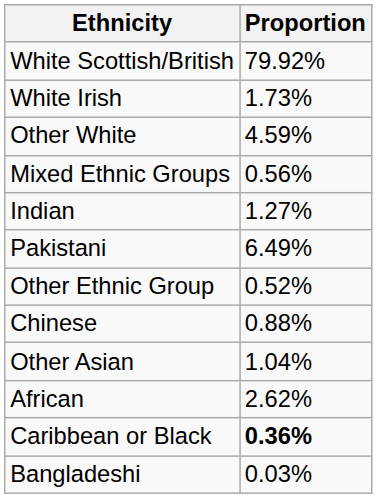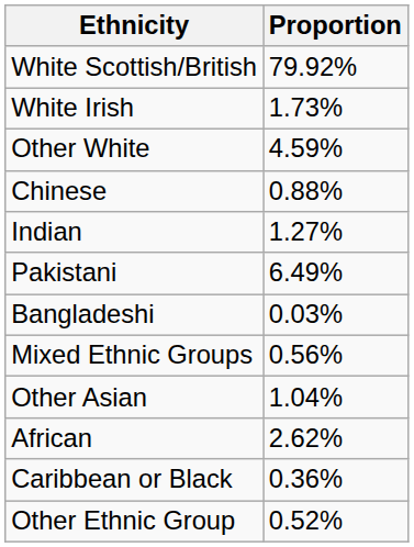 <table class="wikitable">
 <tr>
 <th>Ethnicity</th>
 <th>Proportion</th>
 </tr>
 <tr>
 <td>White Scottish/British</td>
 <td>79.92%</td>
 </tr>
 <tr>
 <td>White Irish</td>
 <td>1.73%</td>
 </tr>
 <tr>
 <td>Other White</td>
 <td>4.59%</td>
 </tr>
 <tr>
-<td>Mixed Ethnic Groups</td>
-<td>0.56%</td>
+<td>Chinese</td>
+<td>0.88%</td>
 </tr>
 <tr>
 <td>Indian</td>
 <td>1.27%</td>
 </tr>
 <tr>
 <td>Pakistani</td>
 <td>6.49%</td>
 </tr>
 <tr>
-<td>Other Ethnic Group</td>
-<td>0.52%</td>
+<td>Bangladeshi</td>
+<td>0.03%</td>
 </tr>
 <tr>
-<td>Chinese</td>
-<td>0.88%</td>
+<td>Mixed Ethnic Groups</td>
+<td>0.56%</td>
 </tr>
 <tr>
 <td>Other Asian</td>
 <td>1.04%</td>
 </tr>
 <tr>
 <td>African</td>
 <td>2.62%</td>
 </tr>
 <tr>
 <td>Caribbean or Black</td>
-<td><strong>0.36%</strong></td>
+<td>0.36%</td>
 </tr>
 <tr>
-<td>Bangladeshi</td>
-<td>0.03%</td>
+<td>Other Ethnic Group</td>
+<td>0.52%</td>
 </tr>
 </table>
